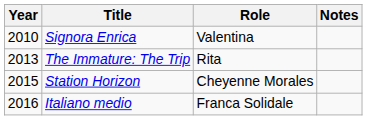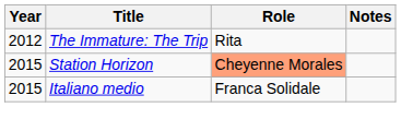 <table class="wikitable sortable">
 <tr>
 <th>Year</th>
 <th>Title</th>
 <th>Role</th>
 <th class="unsortable">Notes</th>
 </tr>
 <tr>
-<td>2010</td>
-<td><em><a href='#'>Signora Enrica</a></em></td>
-<td>Valentina</td>
-<td></td>
-</tr>
-<tr>
-<td>2013</td>
+<td>2012</td>
 <td><em><a href='#'>The Immature: The Trip</a></em></td>
 <td>Rita</td>
 <td></td>
 </tr>
 <tr>
 <td>2015</td>
 <td><em><a href='#'>Station Horizon</a></em></td>
-<td>Cheyenne Morales</td>
+<td style="background: lightsalmon;">Cheyenne Morales</td>
 <td></td>
 </tr>
 <tr>
-<td>2016</td>
+<td>2015</td>
 <td><em><a href='#'>Italiano medio</a></em></td>
 <td>Franca Solidale</td>
 <td></td>
 </tr>
 </table>
